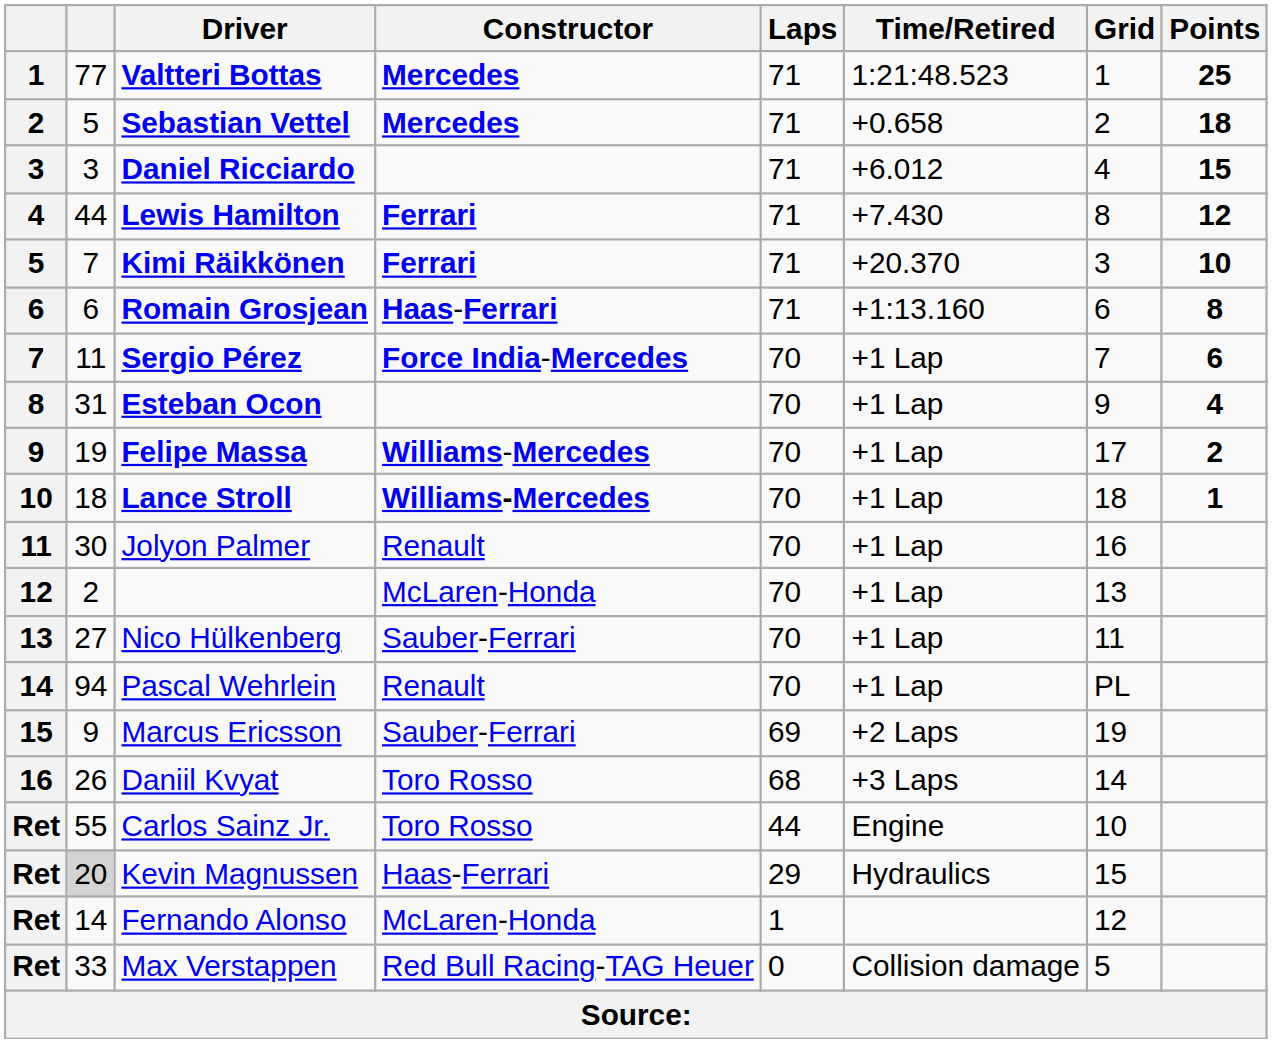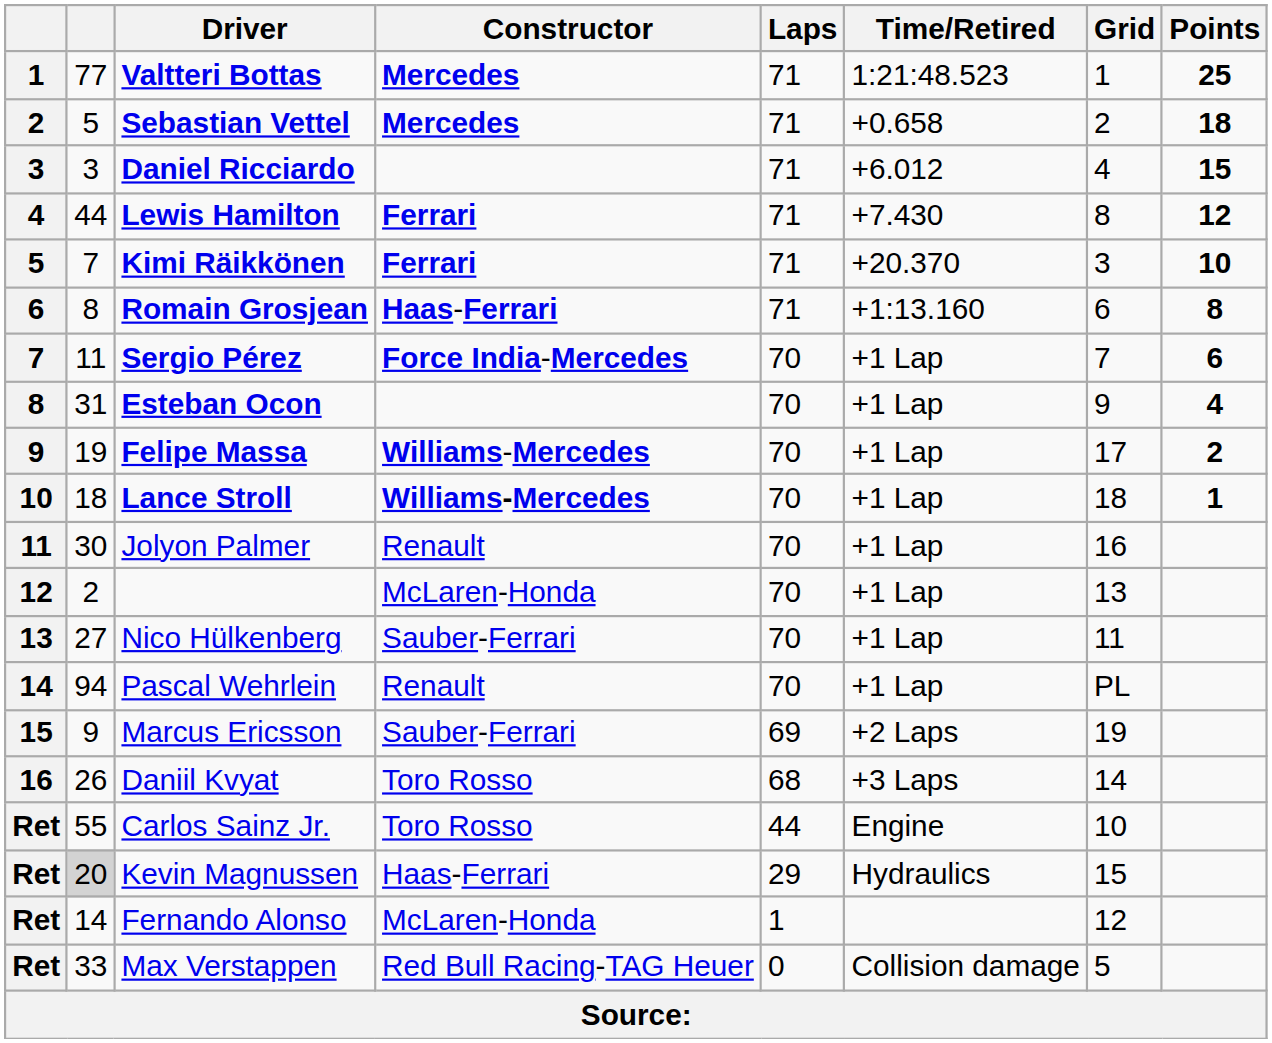 <table class="wikitable sortable" style="font-size: 85%;">
 <tr>
 <th></th>
 <th></th>
 <th>Driver</th>
 <th>Constructor</th>
 <th>Laps</th>
 <th>Time/Retired</th>
 <th>Grid</th>
 <th>Points</th>
 </tr>
 <tr>
 <th>1</th>
 <td align="center">77</td>
 <td> <strong><a href='#'>Valtteri Bottas</a></strong></td>
 <td><strong><a href='#'>Mercedes</a></strong></td>
 <td>71</td>
 <td>1:21:48.523</td>
 <td>1</td>
 <td align="center"><strong>25</strong></td>
 </tr>
 <tr>
 <th>2</th>
 <td align="center">5</td>
 <td> <strong><a href='#'>Sebastian Vettel</a></strong></td>
 <td><strong><a href='#'>Mercedes</a></strong></td>
 <td>71</td>
 <td>+0.658</td>
 <td>2</td>
 <td align="center"><strong>18</strong></td>
 </tr>
 <tr>
 <th>3</th>
 <td align="center">3</td>
 <td> <strong><a href='#'>Daniel Ricciardo</a></strong></td>
 <td></td>
 <td>71</td>
 <td>+6.012</td>
 <td>4</td>
 <td align="center"><strong>15</strong></td>
 </tr>
 <tr>
 <th>4</th>
 <td align="center">44</td>
 <td> <strong><a href='#'>Lewis Hamilton</a></strong></td>
 <td><strong><a href='#'>Ferrari</a></strong></td>
 <td>71</td>
 <td>+7.430</td>
 <td>8</td>
 <td align="center"><strong>12</strong></td>
 </tr>
 <tr>
 <th>5</th>
 <td align="center">7</td>
 <td> <strong><a href='#'>Kimi Räikkönen</a></strong></td>
 <td><strong><a href='#'>Ferrari</a></strong></td>
 <td>71</td>
 <td>+20.370</td>
 <td>3</td>
 <td align="center"><strong>10</strong></td>
 </tr>
 <tr>
 <th>6</th>
-<td align="center">6</td>
+<td align="center">8</td>
 <td> <strong><a href='#'>Romain Grosjean</a></strong></td>
 <td><strong><a href='#'>Haas</a></strong>-<strong><a href='#'>Ferrari</a></strong></td>
 <td>71</td>
 <td>+1:13.160</td>
 <td>6</td>
 <td align="center"><strong>8</strong></td>
 </tr>
 <tr>
 <th>7</th>
 <td align="center">11</td>
 <td> <strong><a href='#'>Sergio Pérez</a></strong></td>
 <td><strong><a href='#'>Force India</a></strong>-<strong><a href='#'>Mercedes</a></strong></td>
 <td>70</td>
 <td>+1 Lap</td>
 <td>7</td>
 <td align="center"><strong>6</strong></td>
 </tr>
 <tr>
 <th>8</th>
 <td align="center">31</td>
 <td> <strong><a href='#'>Esteban Ocon</a></strong></td>
 <td></td>
 <td>70</td>
 <td>+1 Lap</td>
 <td>9</td>
 <td align="center"><strong>4</strong></td>
 </tr>
 <tr>
 <th>9</th>
 <td align="center">19</td>
 <td> <strong><a href='#'>Felipe Massa</a></strong></td>
 <td><strong><a href='#'>Williams</a></strong>-<strong><a href='#'>Mercedes</a></strong></td>
 <td>70</td>
 <td>+1 Lap</td>
 <td>17</td>
 <td align="center"><strong>2</strong></td>
 </tr>
 <tr>
 <th>10</th>
 <td align="center">18</td>
 <td> <strong><a href='#'>Lance Stroll</a></strong></td>
 <td><strong><a href='#'>Williams</a>-<a href='#'>Mercedes</a></strong></td>
 <td>70</td>
 <td>+1 Lap</td>
 <td>18</td>
 <td align="center"><strong>1</strong></td>
 </tr>
 <tr>
 <th>11</th>
 <td align="center">30</td>
 <td> <a href='#'>Jolyon Palmer</a></td>
 <td><a href='#'>Renault</a></td>
 <td>70</td>
 <td>+1 Lap</td>
 <td>16</td>
 <td></td>
 </tr>
 <tr>
 <th>12</th>
 <td align="center">2</td>
 <td></td>
 <td><a href='#'>McLaren</a>-<a href='#'>Honda</a></td>
 <td>70</td>
 <td>+1 Lap</td>
 <td>13</td>
 <td></td>
 </tr>
 <tr>
 <th>13</th>
 <td align="center">27</td>
 <td> <a href='#'>Nico Hülkenberg</a></td>
 <td><a href='#'>Sauber</a>-<a href='#'>Ferrari</a></td>
 <td>70</td>
 <td>+1 Lap</td>
 <td>11</td>
 <td></td>
 </tr>
 <tr>
 <th>14</th>
 <td align="center">94</td>
 <td> <a href='#'>Pascal Wehrlein</a></td>
 <td><a href='#'>Renault</a></td>
 <td>70</td>
 <td>+1 Lap</td>
 <td>PL</td>
 <td></td>
 </tr>
 <tr>
 <th>15</th>
 <td align="center">9</td>
 <td> <a href='#'>Marcus Ericsson</a></td>
 <td><a href='#'>Sauber</a>-<a href='#'>Ferrari</a></td>
 <td>69</td>
 <td>+2 Laps</td>
 <td>19</td>
 <td></td>
 </tr>
 <tr>
 <th>16</th>
 <td align="center">26</td>
 <td> <a href='#'>Daniil Kvyat</a></td>
 <td><a href='#'>Toro Rosso</a></td>
 <td>68</td>
 <td>+3 Laps</td>
 <td>14</td>
 <td></td>
 </tr>
 <tr>
 <th>Ret</th>
 <td align="center">55</td>
 <td> <a href='#'>Carlos Sainz Jr.</a></td>
 <td><a href='#'>Toro Rosso</a></td>
 <td>44</td>
 <td>Engine</td>
 <td>10</td>
 <td></td>
 </tr>
 <tr>
 <th>Ret</th>
 <td align="center" style="background: lightgrey;">20</td>
 <td> <a href='#'>Kevin Magnussen</a></td>
 <td><a href='#'>Haas</a>-<a href='#'>Ferrari</a></td>
 <td>29</td>
 <td>Hydraulics</td>
 <td>15</td>
 <td></td>
 </tr>
 <tr>
 <th>Ret</th>
 <td align="center">14</td>
 <td> <a href='#'>Fernando Alonso</a></td>
 <td><a href='#'>McLaren</a>-<a href='#'>Honda</a></td>
 <td>1</td>
 <td></td>
 <td>12</td>
 <td></td>
 </tr>
 <tr>
 <th>Ret</th>
 <td align="center">33</td>
 <td> <a href='#'>Max Verstappen</a></td>
 <td><a href='#'>Red Bull Racing</a>-<a href='#'>TAG Heuer</a></td>
 <td>0</td>
 <td>Collision damage</td>
 <td>5</td>
 <td></td>
 </tr>
 <tr>
 <th colspan="8">Source:</th>
 </tr>
 </table>
